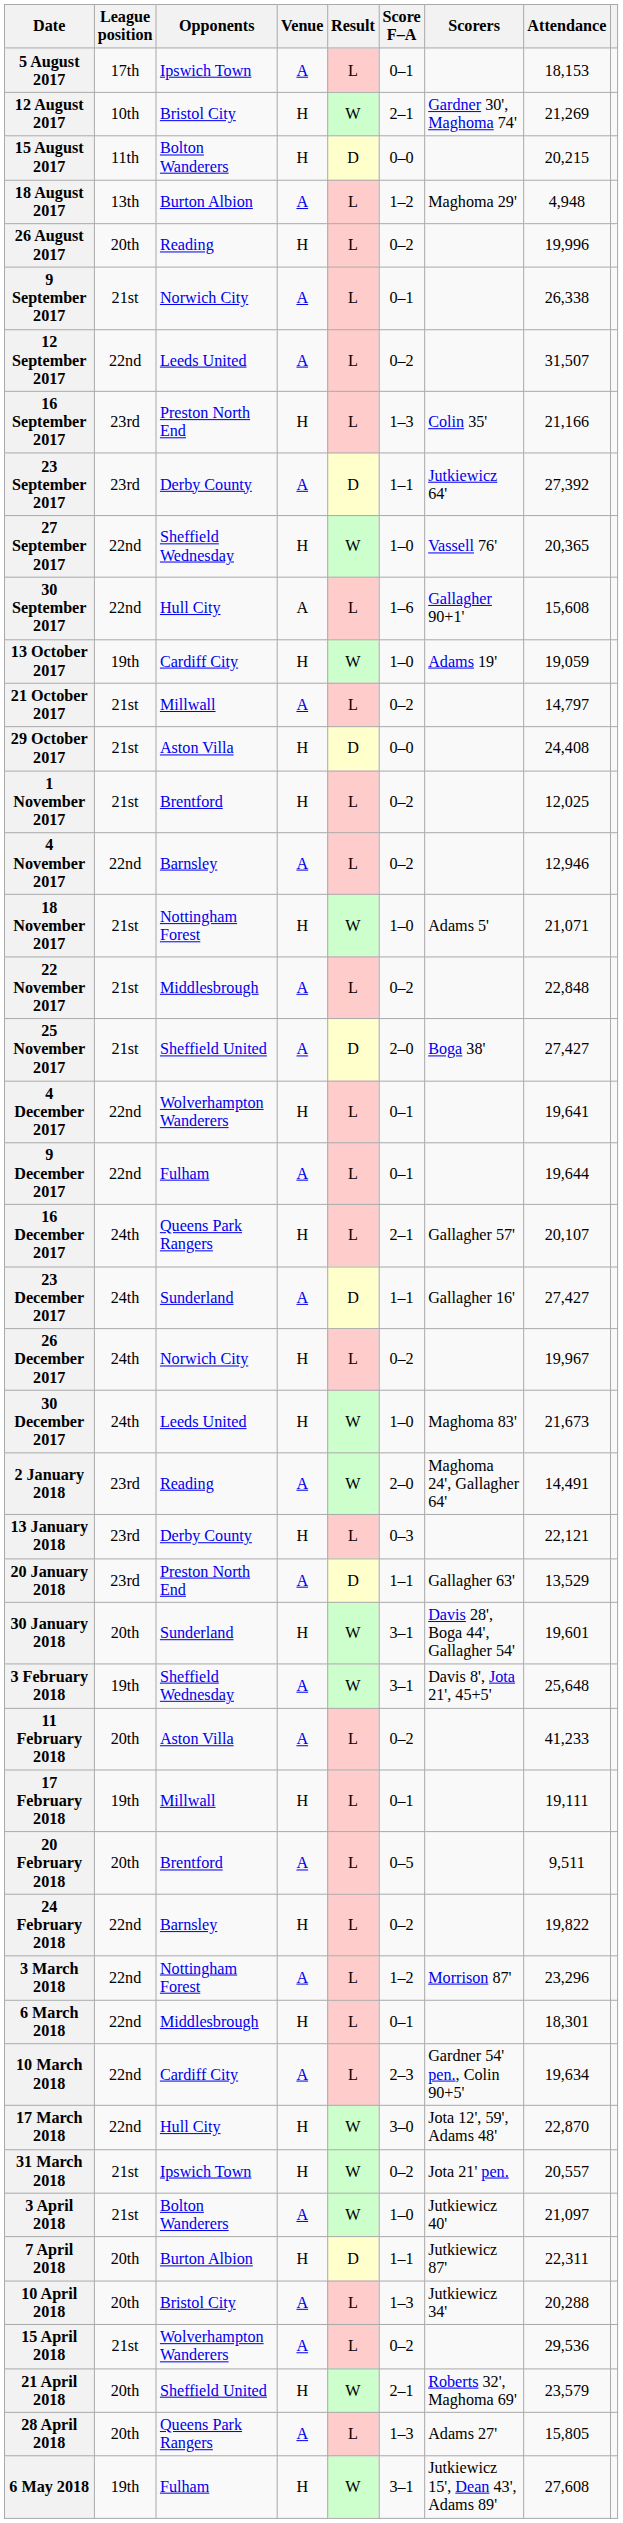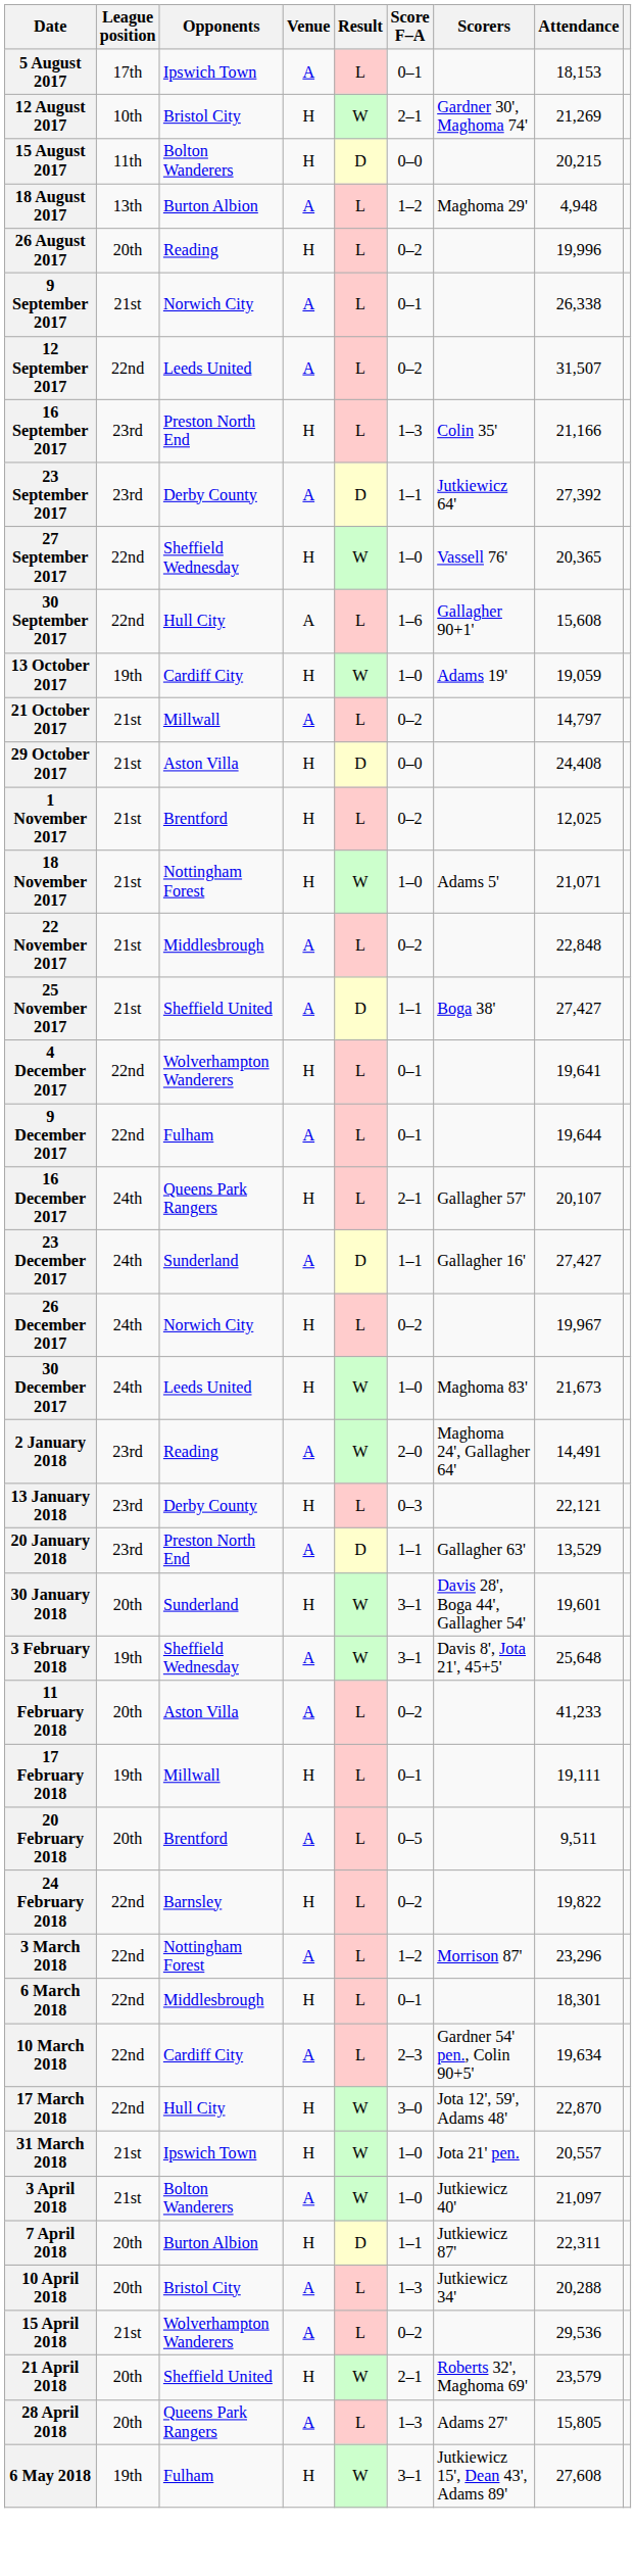 <table class="wikitable plainrowheaders" style=text-align:center>
 <tr>
 <th scope=col>Date</th>
 <th scope=col>League<br>position</th>
 <th scope=col>Opponents</th>
 <th scope=col>Venue</th>
 <th scope=col>Result</th>
 <th scope=col>Score<br>F–A</th>
 <th scope=col>Scorers</th>
 <th scope=col>Attendance</th>
 <th scope=col></th>
 </tr>
 <tr>
 <th scope=row>5 August 2017</th>
 <td>17th</td>
 <td style=text-align:left><a href='#'>Ipswich Town</a></td>
 <td><a href='#'>A</a></td>
 <td style=background:#fcc>L</td>
 <td>0–1</td>
 <td></td>
 <td>18,153</td>
 <td></td>
 </tr>
 <tr>
 <th scope=row>12 August 2017</th>
 <td>10th</td>
 <td style=text-align:left><a href='#'>Bristol City</a></td>
 <td>H</td>
 <td style=background:#cfc>W</td>
 <td>2–1</td>
 <td style=text-align:left><a href='#'>Gardner</a> 30', <a href='#'>Maghoma</a> 74'</td>
 <td>21,269</td>
 <td></td>
 </tr>
 <tr>
 <th scope=row>15 August 2017</th>
 <td>11th</td>
 <td style=text-align:left><a href='#'>Bolton Wanderers</a></td>
 <td>H</td>
 <td style=background:#ffc>D</td>
 <td>0–0</td>
 <td></td>
 <td>20,215</td>
 <td></td>
 </tr>
 <tr>
 <th scope=row>18 August 2017</th>
 <td>13th</td>
 <td style=text-align:left><a href='#'>Burton Albion</a></td>
 <td><a href='#'>A</a></td>
 <td style=background:#fcc>L</td>
 <td>1–2</td>
 <td style=text-align:left>Maghoma 29'</td>
 <td>4,948</td>
 <td></td>
 </tr>
 <tr>
 <th scope=row>26 August 2017</th>
 <td>20th</td>
 <td style=text-align:left><a href='#'>Reading</a></td>
 <td>H</td>
 <td style=background:#fcc>L</td>
 <td>0–2</td>
 <td></td>
 <td>19,996</td>
 <td></td>
 </tr>
 <tr>
 <th scope=row>9 September 2017</th>
 <td>21st</td>
 <td style=text-align:left><a href='#'>Norwich City</a></td>
 <td><a href='#'>A</a></td>
 <td style=background:#fcc>L</td>
 <td>0–1</td>
 <td></td>
 <td>26,338</td>
 <td></td>
 </tr>
 <tr>
 <th scope=row>12 September 2017</th>
 <td>22nd</td>
 <td style=text-align:left><a href='#'>Leeds United</a></td>
 <td><a href='#'>A</a></td>
 <td style=background:#fcc>L</td>
 <td>0–2</td>
 <td></td>
 <td>31,507</td>
 <td></td>
 </tr>
 <tr>
 <th scope=row>16 September 2017</th>
 <td>23rd</td>
 <td style=text-align:left><a href='#'>Preston North End</a></td>
 <td>H</td>
 <td style=background:#fcc>L</td>
 <td>1–3</td>
 <td style=text-align:left><a href='#'>Colin</a> 35'</td>
 <td>21,166</td>
 <td></td>
 </tr>
 <tr>
 <th scope=row>23 September 2017</th>
 <td>23rd</td>
 <td style=text-align:left><a href='#'>Derby County</a></td>
 <td><a href='#'>A</a></td>
 <td style=background:#ffc>D</td>
 <td>1–1</td>
 <td style=text-align:left><a href='#'>Jutkiewicz</a> 64'</td>
 <td>27,392</td>
 <td></td>
 </tr>
 <tr>
 <th scope=row>27 September 2017</th>
 <td>22nd</td>
 <td style=text-align:left><a href='#'>Sheffield Wednesday</a></td>
 <td>H</td>
 <td style=background:#cfc>W</td>
 <td>1–0</td>
 <td style=text-align:left><a href='#'>Vassell</a> 76'</td>
 <td>20,365</td>
 <td></td>
 </tr>
 <tr>
 <th scope=row>30 September 2017</th>
 <td>22nd</td>
 <td style=text-align:left><a href='#'>Hull City</a></td>
 <td>A</td>
 <td style=background:#fcc>L</td>
 <td>1–6</td>
 <td style=text-align:left><a href='#'>Gallagher</a> 90+1'</td>
 <td>15,608</td>
 <td></td>
 </tr>
 <tr>
 <th scope=row>13 October 2017</th>
 <td>19th</td>
 <td style=text-align:left><a href='#'>Cardiff City</a></td>
 <td>H</td>
 <td style=background:#cfc>W</td>
 <td>1–0</td>
 <td style=text-align:left><a href='#'>Adams</a> 19'</td>
 <td>19,059</td>
 <td></td>
 </tr>
 <tr>
 <th scope=row>21 October 2017</th>
 <td>21st</td>
 <td style=text-align:left><a href='#'>Millwall</a></td>
 <td><a href='#'>A</a></td>
 <td style=background:#fcc>L</td>
 <td>0–2</td>
 <td></td>
 <td>14,797</td>
 <td></td>
 </tr>
 <tr>
 <th scope=row>29 October 2017</th>
 <td>21st</td>
 <td style=text-align:left><a href='#'>Aston Villa</a></td>
 <td>H</td>
 <td style=background:#ffc>D</td>
 <td>0–0</td>
 <td></td>
 <td>24,408</td>
 <td></td>
 </tr>
 <tr>
 <th scope=row>1 November 2017</th>
 <td>21st</td>
 <td style=text-align:left><a href='#'>Brentford</a></td>
 <td>H</td>
 <td style=background:#fcc>L</td>
 <td>0–2</td>
 <td></td>
 <td>12,025</td>
 <td></td>
 </tr>
 <tr>
-<th scope=row>4 November 2017</th>
-<td>22nd</td>
-<td style=text-align:left><a href='#'>Barnsley</a></td>
-<td><a href='#'>A</a></td>
-<td style=background:#fcc>L</td>
-<td>0–2</td>
-<td></td>
-<td>12,946</td>
-<td></td>
-</tr>
-<tr>
 <th scope=row>18 November 2017</th>
 <td>21st</td>
 <td style=text-align:left><a href='#'>Nottingham Forest</a></td>
 <td>H</td>
 <td style=background:#cfc>W</td>
 <td>1–0</td>
 <td style=text-align:left>Adams 5'</td>
 <td>21,071</td>
 <td></td>
 </tr>
 <tr>
 <th scope=row>22 November 2017</th>
 <td>21st</td>
 <td style=text-align:left><a href='#'>Middlesbrough</a></td>
 <td><a href='#'>A</a></td>
 <td style=background:#fcc>L</td>
 <td>0–2</td>
 <td></td>
 <td>22,848</td>
 <td></td>
 </tr>
 <tr>
 <th scope=row>25 November 2017</th>
 <td>21st</td>
 <td style=text-align:left><a href='#'>Sheffield United</a></td>
 <td><a href='#'>A</a></td>
 <td style=background:#ffc>D</td>
-<td>2–0</td>
+<td>1–1</td>
 <td style=text-align:left><a href='#'>Boga</a> 38'</td>
 <td>27,427</td>
 <td></td>
 </tr>
 <tr>
 <th scope=row>4 December 2017</th>
 <td>22nd</td>
 <td style=text-align:left><a href='#'>Wolverhampton Wanderers</a></td>
 <td>H</td>
 <td style=background:#fcc>L</td>
 <td>0–1</td>
 <td></td>
 <td>19,641</td>
 <td></td>
 </tr>
 <tr>
 <th scope=row>9 December 2017</th>
 <td>22nd</td>
 <td style=text-align:left><a href='#'>Fulham</a></td>
 <td><a href='#'>A</a></td>
 <td style=background:#fcc>L</td>
 <td>0–1</td>
 <td></td>
 <td>19,644</td>
 <td></td>
 </tr>
 <tr>
 <th scope=row>16 December 2017</th>
 <td>24th</td>
 <td style=text-align:left><a href='#'>Queens Park Rangers</a></td>
 <td>H</td>
 <td style=background:#fcc>L</td>
 <td>2–1</td>
 <td style=text-align:left>Gallagher 57'</td>
 <td>20,107</td>
 <td></td>
 </tr>
 <tr>
 <th scope=row>23 December 2017</th>
 <td>24th</td>
 <td style=text-align:left><a href='#'>Sunderland</a></td>
 <td><a href='#'>A</a></td>
 <td style=background:#ffc>D</td>
 <td>1–1</td>
 <td style=text-align:left>Gallagher 16'</td>
 <td>27,427</td>
 <td></td>
 </tr>
 <tr>
 <th scope=row>26 December 2017</th>
 <td>24th</td>
 <td style=text-align:left><a href='#'>Norwich City</a></td>
 <td>H</td>
 <td style=background:#fcc>L</td>
 <td>0–2</td>
 <td></td>
 <td>19,967</td>
 <td></td>
 </tr>
 <tr>
 <th scope=row>30 December 2017</th>
 <td>24th</td>
 <td style=text-align:left><a href='#'>Leeds United</a></td>
 <td>H</td>
 <td style=background:#cfc>W</td>
 <td>1–0</td>
 <td style=text-align:left>Maghoma 83'</td>
 <td>21,673</td>
 <td></td>
 </tr>
 <tr>
 <th scope=row>2 January 2018</th>
 <td>23rd</td>
 <td style=text-align:left><a href='#'>Reading</a></td>
 <td><a href='#'>A</a></td>
 <td style=background:#cfc>W</td>
 <td>2–0</td>
 <td style=text-align:left>Maghoma 24', Gallagher 64'</td>
 <td>14,491</td>
 <td></td>
 </tr>
 <tr>
 <th scope=row>13 January 2018</th>
 <td>23rd</td>
 <td style=text-align:left><a href='#'>Derby County</a></td>
 <td>H</td>
 <td style=background:#fcc>L</td>
 <td>0–3</td>
 <td></td>
 <td>22,121</td>
 <td></td>
 </tr>
 <tr>
 <th scope=row>20 January 2018</th>
 <td>23rd</td>
 <td style=text-align:left><a href='#'>Preston North End</a></td>
 <td><a href='#'>A</a></td>
 <td style=background:#ffc>D</td>
 <td>1–1</td>
 <td style=text-align:left>Gallagher 63'</td>
 <td>13,529</td>
 <td></td>
 </tr>
 <tr>
 <th scope=row>30 January 2018</th>
 <td>20th</td>
 <td style=text-align:left><a href='#'>Sunderland</a></td>
 <td>H</td>
 <td style=background:#cfc>W</td>
 <td>3–1</td>
 <td style=text-align:left><a href='#'>Davis</a> 28', Boga 44', Gallagher 54'</td>
 <td>19,601</td>
 <td></td>
 </tr>
 <tr>
 <th scope=row>3 February 2018</th>
 <td>19th</td>
 <td style=text-align:left><a href='#'>Sheffield Wednesday</a></td>
 <td><a href='#'>A</a></td>
 <td style=background:#cfc>W</td>
 <td>3–1</td>
 <td style=text-align:left>Davis 8', <a href='#'>Jota</a> 21', 45+5'</td>
 <td>25,648</td>
 <td></td>
 </tr>
 <tr>
 <th scope=row>11 February 2018</th>
 <td>20th</td>
 <td style=text-align:left><a href='#'>Aston Villa</a></td>
 <td><a href='#'>A</a></td>
 <td style=background:#fcc>L</td>
 <td>0–2</td>
 <td></td>
 <td>41,233</td>
 <td></td>
 </tr>
 <tr>
 <th scope=row>17 February 2018</th>
 <td>19th</td>
 <td style=text-align:left><a href='#'>Millwall</a></td>
 <td>H</td>
 <td style=background:#fcc>L</td>
 <td>0–1</td>
 <td></td>
 <td>19,111</td>
 <td></td>
 </tr>
 <tr>
 <th scope=row>20 February 2018</th>
 <td>20th</td>
 <td style=text-align:left><a href='#'>Brentford</a></td>
 <td><a href='#'>A</a></td>
 <td style=background:#fcc>L</td>
 <td>0–5</td>
 <td></td>
 <td>9,511</td>
 <td></td>
 </tr>
 <tr>
 <th scope=row>24 February 2018</th>
 <td>22nd</td>
 <td style=text-align:left><a href='#'>Barnsley</a></td>
 <td>H</td>
 <td style=background:#fcc>L</td>
 <td>0–2</td>
 <td></td>
 <td>19,822</td>
 <td></td>
 </tr>
 <tr>
 <th scope=row>3 March 2018</th>
 <td>22nd</td>
 <td style=text-align:left><a href='#'>Nottingham Forest</a></td>
 <td><a href='#'>A</a></td>
 <td style=background:#fcc>L</td>
 <td>1–2</td>
 <td style=text-align:left><a href='#'>Morrison</a> 87'</td>
 <td>23,296</td>
 <td></td>
 </tr>
 <tr>
 <th scope=row>6 March 2018</th>
 <td>22nd</td>
 <td style=text-align:left><a href='#'>Middlesbrough</a></td>
 <td>H</td>
 <td style=background:#fcc>L</td>
 <td>0–1</td>
 <td></td>
 <td>18,301</td>
 <td></td>
 </tr>
 <tr>
 <th scope=row>10 March 2018</th>
 <td>22nd</td>
 <td style=text-align:left><a href='#'>Cardiff City</a></td>
 <td><a href='#'>A</a></td>
 <td style=background:#fcc>L</td>
 <td>2–3</td>
 <td style=text-align:left>Gardner 54' <a href='#'>pen.</a>, Colin 90+5'</td>
 <td>19,634</td>
 <td></td>
 </tr>
 <tr>
 <th scope=row>17 March 2018</th>
 <td>22nd</td>
 <td style=text-align:left><a href='#'>Hull City</a></td>
 <td>H</td>
 <td style=background:#cfc>W</td>
 <td>3–0</td>
 <td style=text-align:left>Jota 12', 59', Adams 48'</td>
 <td>22,870</td>
 <td></td>
 </tr>
 <tr>
 <th scope=row>31 March 2018</th>
 <td>21st</td>
 <td style=text-align:left><a href='#'>Ipswich Town</a></td>
 <td>H</td>
 <td style=background:#cfc>W</td>
-<td>0–2</td>
+<td>1–0</td>
 <td style=text-align:left>Jota 21' <a href='#'>pen.</a></td>
 <td>20,557</td>
 <td></td>
 </tr>
 <tr>
 <th scope=row>3 April 2018</th>
 <td>21st</td>
 <td style=text-align:left><a href='#'>Bolton Wanderers</a></td>
 <td><a href='#'>A</a></td>
 <td style=background:#cfc>W</td>
 <td>1–0</td>
 <td style=text-align:left>Jutkiewicz 40'</td>
 <td>21,097</td>
 <td></td>
 </tr>
 <tr>
 <th scope=row>7 April 2018</th>
 <td>20th</td>
 <td style=text-align:left><a href='#'>Burton Albion</a></td>
 <td>H</td>
 <td style=background:#ffc>D</td>
 <td>1–1</td>
 <td style=text-align:left>Jutkiewicz 87'</td>
 <td>22,311</td>
 <td></td>
 </tr>
 <tr>
 <th scope=row>10 April 2018</th>
 <td>20th</td>
 <td style=text-align:left><a href='#'>Bristol City</a></td>
 <td><a href='#'>A</a></td>
 <td style=background:#fcc>L</td>
 <td>1–3</td>
 <td style=text-align:left>Jutkiewicz 34'</td>
 <td>20,288</td>
 <td></td>
 </tr>
 <tr>
 <th scope=row>15 April 2018</th>
 <td>21st</td>
 <td style=text-align:left><a href='#'>Wolverhampton Wanderers</a></td>
 <td><a href='#'>A</a></td>
 <td style=background:#fcc>L</td>
 <td>0–2</td>
 <td></td>
 <td>29,536</td>
 <td></td>
 </tr>
 <tr>
 <th scope=row>21 April 2018</th>
 <td>20th</td>
 <td style=text-align:left><a href='#'>Sheffield United</a></td>
 <td>H</td>
 <td style=background:#cfc>W</td>
 <td>2–1</td>
 <td style=text-align:left><a href='#'>Roberts</a> 32', Maghoma 69'</td>
 <td>23,579</td>
 <td></td>
 </tr>
 <tr>
 <th scope=row>28 April 2018</th>
 <td>20th</td>
 <td style=text-align:left><a href='#'>Queens Park Rangers</a></td>
 <td><a href='#'>A</a></td>
 <td style=background:#fcc>L</td>
 <td>1–3</td>
 <td style=text-align:left>Adams 27'</td>
 <td>15,805</td>
 <td></td>
 </tr>
 <tr>
 <th scope=row>6 May 2018</th>
 <td>19th</td>
 <td style=text-align:left><a href='#'>Fulham</a></td>
 <td>H</td>
 <td style=background:#cfc>W</td>
 <td>3–1</td>
 <td style=text-align:left>Jutkiewicz 15', <a href='#'>Dean</a> 43', Adams 89'</td>
 <td>27,608</td>
 <td></td>
 </tr>
 </table>
